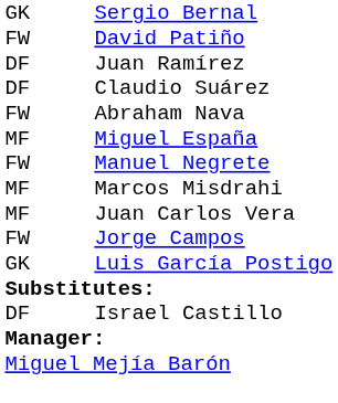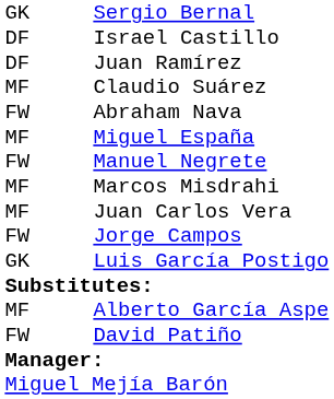 <table style="font-size:90%; margin:0.2em auto;" cellspacing="0" cellpadding="0">
 <tr>
 <th width="25"></th>
 <th width="25"></th>
 </tr>
 <tr>
 <td>GK</td>
 <td></td>
 <td> <a href='#'>Sergio Bernal</a></td>
 </tr>
 <tr>
-<td>FW</td>
+<td>DF</td>
 <td></td>
-<td> <a href='#'>David Patiño</a></td>
+<td> Israel Castillo</td>
 <td></td>
 <td></td>
 </tr>
 <tr>
 <td>DF</td>
 <td></td>
 <td> Juan Ramírez</td>
 </tr>
 <tr>
-<td>DF</td>
+<td>MF</td>
 <td></td>
 <td> Claudio Suárez</td>
 </tr>
 <tr>
 <td>FW</td>
 <td></td>
 <td> Abraham Nava</td>
 </tr>
 <tr>
 <td>MF</td>
 <td></td>
 <td> <a href='#'>Miguel España</a></td>
 </tr>
 <tr>
 <td>FW</td>
 <td></td>
 <td> <a href='#'>Manuel Negrete</a></td>
 </tr>
 <tr>
 <td>MF</td>
 <td></td>
 <td> Marcos Misdrahi</td>
 <td></td>
 <td></td>
 </tr>
 <tr>
 <td>MF</td>
 <td></td>
 <td> Juan Carlos Vera</td>
 </tr>
 <tr>
 <td>FW</td>
 <td></td>
 <td> <a href='#'>Jorge Campos</a></td>
 </tr>
 <tr>
 <td>GK</td>
 <td></td>
 <td> <a href='#'>Luis García Postigo</a></td>
 </tr>
 <tr>
 <td colspan=3><strong>Substitutes:</strong></td>
 </tr>
 <tr>
-<td>DF</td>
+<td>MF</td>
 <td></td>
-<td> Israel Castillo</td>
+<td> <a href='#'>Alberto García Aspe</a></td>
+<td></td>
+<td></td>
+</tr>
+<tr>
+<td>FW</td>
+<td></td>
+<td> <a href='#'>David Patiño</a></td>
 <td></td>
 <td></td>
 </tr>
 <tr>
 <td colspan=3><strong>Manager:</strong></td>
 </tr>
 <tr>
 <td colspan=4> <a href='#'>Miguel Mejía Barón</a></td>
 </tr>
 </table>
